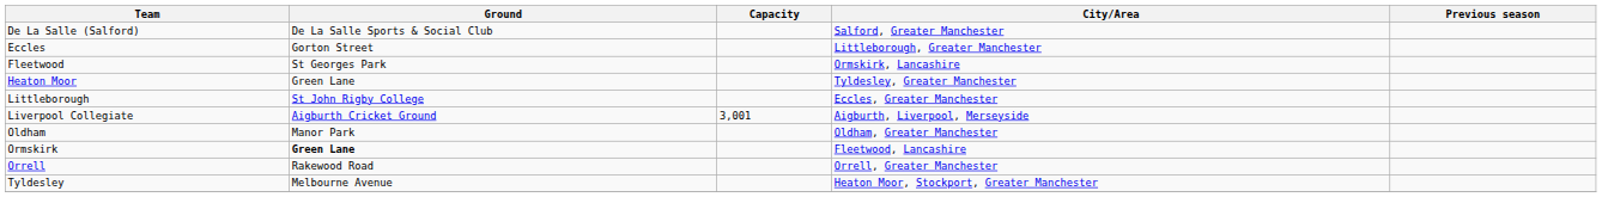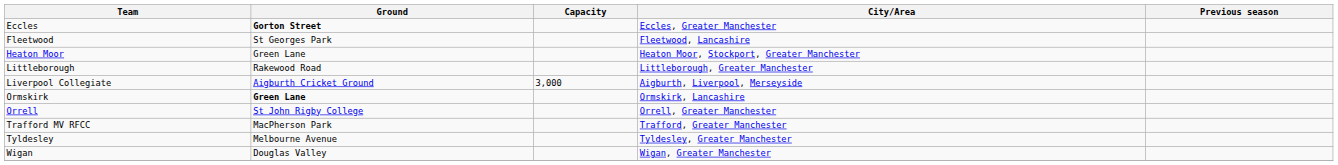 <table class="wikitable sortable" width=100%>
 <tr>
 <th>Team</th>
 <th>Ground</th>
 <th>Capacity</th>
 <th>City/Area</th>
 <th>Previous season</th>
 </tr>
 <tr>
-<td>De La Salle (Salford)</td>
-<td>De La Salle Sports & Social Club</td>
+<td>Eccles</td>
+<td><strong>Gorton Street</strong></td>
 <td></td>
-<td><a href='#'>Salford</a>, <a href='#'>Greater Manchester</a></td>
-<td></td>
-</tr>
-<tr>
-<td>Eccles</td>
-<td>Gorton Street</td>
-<td></td>
-<td><a href='#'>Littleborough</a>, <a href='#'>Greater Manchester</a></td>
+<td><a href='#'>Eccles</a>, <a href='#'>Greater Manchester</a></td>
 <td></td>
 </tr>
 <tr>
 <td>Fleetwood</td>
 <td>St Georges Park</td>
 <td></td>
-<td><a href='#'>Ormskirk</a>, <a href='#'>Lancashire</a></td>
+<td><a href='#'>Fleetwood</a>, <a href='#'>Lancashire</a></td>
 <td></td>
 </tr>
 <tr>
 <td><a href='#'>Heaton Moor</a></td>
 <td>Green Lane</td>
 <td></td>
-<td><a href='#'>Tyldesley</a>, <a href='#'>Greater Manchester</a></td>
+<td><a href='#'>Heaton Moor</a>, <a href='#'>Stockport</a>, <a href='#'>Greater Manchester</a></td>
 <td></td>
 </tr>
 <tr>
 <td>Littleborough</td>
-<td><a href='#'>St John Rigby College</a></td>
+<td>Rakewood Road</td>
 <td></td>
-<td><a href='#'>Eccles</a>, <a href='#'>Greater Manchester</a></td>
+<td><a href='#'>Littleborough</a>, <a href='#'>Greater Manchester</a></td>
 <td></td>
 </tr>
 <tr>
 <td>Liverpool Collegiate</td>
 <td><a href='#'>Aigburth Cricket Ground</a></td>
-<td>3,001</td>
+<td>3,000</td>
 <td><a href='#'>Aigburth</a>, <a href='#'>Liverpool</a>, <a href='#'>Merseyside</a></td>
-<td></td>
-</tr>
-<tr>
-<td>Oldham</td>
-<td>Manor Park</td>
-<td></td>
-<td><a href='#'>Oldham</a>, <a href='#'>Greater Manchester</a></td>
 <td></td>
 </tr>
 <tr>
 <td>Ormskirk</td>
 <td><strong>Green Lane</strong></td>
 <td></td>
-<td><a href='#'>Fleetwood</a>, <a href='#'>Lancashire</a></td>
+<td><a href='#'>Ormskirk</a>, <a href='#'>Lancashire</a></td>
 <td></td>
 </tr>
 <tr>
 <td><a href='#'>Orrell</a></td>
-<td>Rakewood Road</td>
+<td><a href='#'>St John Rigby College</a></td>
 <td></td>
 <td><a href='#'>Orrell</a>, <a href='#'>Greater Manchester</a></td>
+<td></td>
+</tr>
+<tr>
+<td>Trafford MV RFCC</td>
+<td>MacPherson Park</td>
+<td></td>
+<td><a href='#'>Trafford</a>, <a href='#'>Greater Manchester</a></td>
 <td></td>
 </tr>
 <tr>
 <td>Tyldesley</td>
 <td>Melbourne Avenue</td>
 <td></td>
-<td><a href='#'>Heaton Moor</a>, <a href='#'>Stockport</a>, <a href='#'>Greater Manchester</a></td>
+<td><a href='#'>Tyldesley</a>, <a href='#'>Greater Manchester</a></td>
+<td></td>
+</tr>
+<tr>
+<td>Wigan</td>
+<td>Douglas Valley</td>
+<td></td>
+<td><a href='#'>Wigan</a>, <a href='#'>Greater Manchester</a></td>
 <td></td>
 </tr>
 <tr>
 </tr>
 </table>
